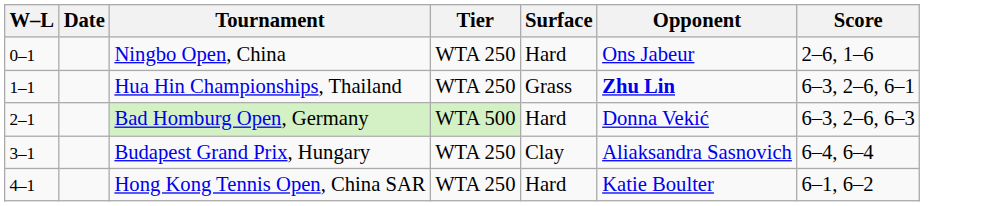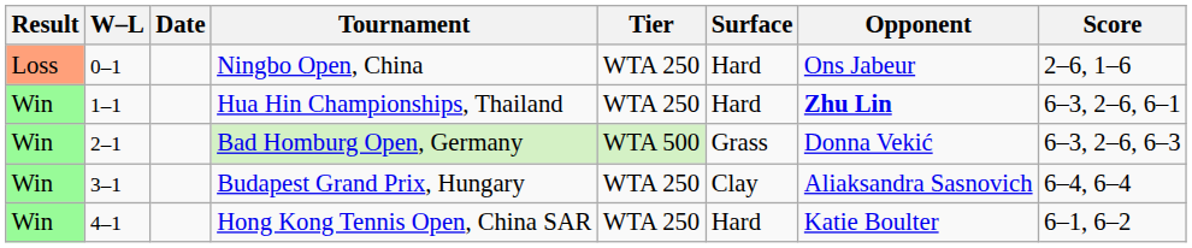 <table class="sortable wikitable">
 <tr>
+<th>Result</th>
 <th class="unsortable">W–L</th>
 <th>Date</th>
 <th>Tournament</th>
 <th>Tier</th>
 <th>Surface</th>
 <th>Opponent</th>
 <th class="unsortable">Score</th>
 </tr>
 <tr>
+<td bgcolor=ffa07a>Loss</td>
 <td><small>0–1</small></td>
 <td><a href='#'></a></td>
 <td><a href='#'>Ningbo Open</a>, China</td>
 <td>WTA 250</td>
 <td>Hard</td>
 <td> <a href='#'>Ons Jabeur</a></td>
 <td>2–6, 1–6</td>
 </tr>
 <tr>
+<td bgcolor=98fb98>Win</td>
 <td><small>1–1</small></td>
 <td><a href='#'></a></td>
 <td><a href='#'>Hua Hin Championships</a>, Thailand</td>
 <td>WTA 250</td>
-<td>Grass</td>
+<td>Hard</td>
 <td><strong> <a href='#'>Zhu Lin</a></strong></td>
 <td>6–3, 2–6, 6–1</td>
 </tr>
 <tr>
+<td bgcolor=98fb98>Win</td>
 <td><small>2–1</small></td>
 <td><a href='#'></a></td>
 <td style=background:#d4f1c5><a href='#'>Bad Homburg Open</a>, Germany</td>
 <td style=background:#d4f1c5>WTA 500</td>
-<td>Hard</td>
+<td>Grass</td>
 <td> <a href='#'>Donna Vekić</a></td>
 <td>6–3, 2–6, 6–3</td>
 </tr>
 <tr>
+<td bgcolor=98fb98>Win</td>
 <td><small>3–1</small></td>
 <td><a href='#'></a></td>
 <td><a href='#'>Budapest Grand Prix</a>, Hungary</td>
 <td>WTA 250</td>
 <td>Clay</td>
 <td> <a href='#'>Aliaksandra Sasnovich</a></td>
 <td>6–4, 6–4</td>
 </tr>
 <tr>
+<td bgcolor=98fb98>Win</td>
 <td><small>4–1</small></td>
 <td><a href='#'></a></td>
 <td><a href='#'>Hong Kong Tennis Open</a>, China SAR</td>
 <td>WTA 250</td>
 <td>Hard</td>
 <td> <a href='#'>Katie Boulter</a></td>
 <td>6–1, 6–2</td>
 </tr>
 </table>
